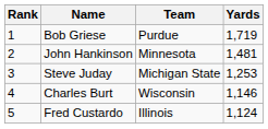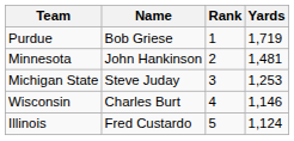 <table class="wikitable" style="font-size: 90%">
 <tr>
+<th>Team</th>
+<th>Name</th>
 <th>Rank</th>
-<th>Name</th>
-<th>Team</th>
 <th>Yards</th>
 </tr>
 <tr>
+<td>Purdue</td>
+<td>Bob Griese</td>
 <td>1</td>
-<td>Bob Griese</td>
-<td>Purdue</td>
 <td>1,719</td>
 </tr>
 <tr>
+<td>Minnesota</td>
+<td>John Hankinson</td>
 <td>2</td>
-<td>John Hankinson</td>
-<td>Minnesota</td>
 <td>1,481</td>
 </tr>
 <tr>
+<td>Michigan State</td>
+<td>Steve Juday</td>
 <td>3</td>
-<td>Steve Juday</td>
-<td>Michigan State</td>
 <td>1,253</td>
 </tr>
 <tr>
+<td>Wisconsin</td>
+<td>Charles Burt</td>
 <td>4</td>
-<td>Charles Burt</td>
-<td>Wisconsin</td>
 <td>1,146</td>
 </tr>
 <tr>
+<td>Illinois</td>
+<td>Fred Custardo</td>
 <td>5</td>
-<td>Fred Custardo</td>
-<td>Illinois</td>
 <td>1,124</td>
 </tr>
 </table>
